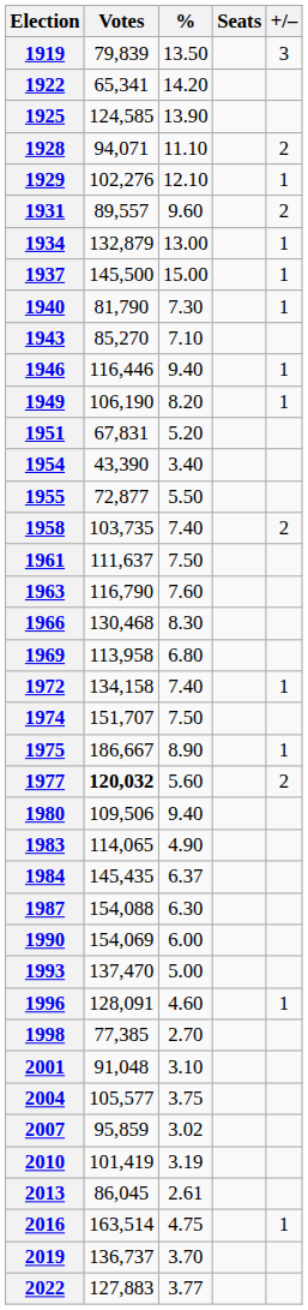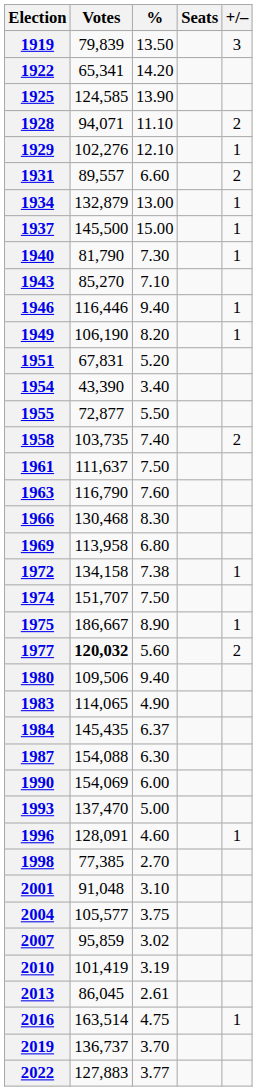 <table class="wikitable" style="text-align:center">
 <tr>
 <th>Election</th>
 <th>Votes</th>
 <th>%</th>
 <th>Seats</th>
 <th>+/–</th>
 </tr>
 <tr>
 <th><a href='#'>1919</a></th>
 <td>79,839</td>
 <td>13.50</td>
 <td></td>
 <td> 3</td>
 </tr>
 <tr>
 <th><a href='#'>1922</a></th>
 <td>65,341</td>
 <td>14.20</td>
 <td></td>
 <td></td>
 </tr>
 <tr>
 <th><a href='#'>1925</a></th>
 <td>124,585</td>
 <td>13.90</td>
 <td></td>
 <td></td>
 </tr>
 <tr>
 <th><a href='#'>1928</a></th>
 <td>94,071</td>
 <td>11.10</td>
 <td></td>
 <td> 2</td>
 </tr>
 <tr>
 <th><a href='#'>1929</a></th>
 <td>102,276</td>
 <td>12.10</td>
 <td></td>
 <td> 1</td>
 </tr>
 <tr>
 <th><a href='#'>1931</a></th>
 <td>89,557</td>
-<td>9.60</td>
+<td>6.60</td>
 <td></td>
 <td> 2</td>
 </tr>
 <tr>
 <th><a href='#'>1934</a></th>
 <td>132,879</td>
 <td>13.00</td>
 <td></td>
 <td> 1</td>
 </tr>
 <tr>
 <th><a href='#'>1937</a></th>
 <td>145,500</td>
 <td>15.00</td>
 <td></td>
 <td> 1</td>
 </tr>
 <tr>
 <th><a href='#'>1940</a></th>
 <td>81,790</td>
 <td>7.30</td>
 <td></td>
 <td> 1</td>
 </tr>
 <tr>
 <th><a href='#'>1943</a></th>
 <td>85,270</td>
 <td>7.10</td>
 <td></td>
 <td></td>
 </tr>
 <tr>
 <th><a href='#'>1946</a></th>
 <td>116,446</td>
 <td>9.40</td>
 <td></td>
 <td> 1</td>
 </tr>
 <tr>
 <th><a href='#'>1949</a></th>
 <td>106,190</td>
 <td>8.20</td>
 <td></td>
 <td> 1</td>
 </tr>
 <tr>
 <th><a href='#'>1951</a></th>
 <td>67,831</td>
 <td>5.20</td>
 <td></td>
 <td></td>
 </tr>
 <tr>
 <th><a href='#'>1954</a></th>
 <td>43,390</td>
 <td>3.40</td>
 <td></td>
 <td></td>
 </tr>
 <tr>
 <th><a href='#'>1955</a></th>
 <td>72,877</td>
 <td>5.50</td>
 <td></td>
 <td></td>
 </tr>
 <tr>
 <th><a href='#'>1958</a></th>
 <td>103,735</td>
 <td>7.40</td>
 <td></td>
 <td> 2</td>
 </tr>
 <tr>
 <th><a href='#'>1961</a></th>
 <td>111,637</td>
 <td>7.50</td>
 <td></td>
 <td></td>
 </tr>
 <tr>
 <th><a href='#'>1963</a></th>
 <td>116,790</td>
 <td>7.60</td>
 <td></td>
 <td></td>
 </tr>
 <tr>
 <th><a href='#'>1966</a></th>
 <td>130,468</td>
 <td>8.30</td>
 <td></td>
 <td></td>
 </tr>
 <tr>
 <th><a href='#'>1969</a></th>
 <td>113,958</td>
 <td>6.80</td>
 <td></td>
 <td></td>
 </tr>
 <tr>
 <th><a href='#'>1972</a></th>
 <td>134,158</td>
-<td>7.40</td>
+<td>7.38</td>
 <td></td>
 <td> 1</td>
 </tr>
 <tr>
 <th><a href='#'>1974</a></th>
 <td>151,707</td>
 <td>7.50</td>
 <td></td>
 <td></td>
 </tr>
 <tr>
 <th><a href='#'>1975</a></th>
 <td>186,667</td>
 <td>8.90</td>
 <td></td>
 <td> 1</td>
 </tr>
 <tr>
 <th><a href='#'>1977</a></th>
 <td><strong>120,032</strong></td>
 <td>5.60</td>
 <td></td>
 <td> 2</td>
 </tr>
 <tr>
 <th><a href='#'>1980</a></th>
 <td>109,506</td>
 <td>9.40</td>
 <td></td>
 <td></td>
 </tr>
 <tr>
 <th><a href='#'>1983</a></th>
 <td>114,065</td>
 <td>4.90</td>
 <td></td>
 <td></td>
 </tr>
 <tr>
 <th><a href='#'>1984</a></th>
 <td>145,435</td>
 <td>6.37</td>
 <td></td>
 <td></td>
 </tr>
 <tr>
 <th><a href='#'>1987</a></th>
 <td>154,088</td>
 <td>6.30</td>
 <td></td>
 <td></td>
 </tr>
 <tr>
 <th><a href='#'>1990</a></th>
 <td>154,069</td>
 <td>6.00</td>
 <td></td>
 <td></td>
 </tr>
 <tr>
 <th><a href='#'>1993</a></th>
 <td>137,470</td>
 <td>5.00</td>
 <td></td>
 <td></td>
 </tr>
 <tr>
 <th><a href='#'>1996</a></th>
 <td>128,091</td>
 <td>4.60</td>
 <td></td>
 <td> 1</td>
 </tr>
 <tr>
 <th><a href='#'>1998</a></th>
 <td>77,385</td>
 <td>2.70</td>
 <td></td>
 <td></td>
 </tr>
 <tr>
 <th><a href='#'>2001</a></th>
 <td>91,048</td>
 <td>3.10</td>
 <td></td>
 <td></td>
 </tr>
 <tr>
 <th><a href='#'>2004</a></th>
 <td>105,577</td>
 <td>3.75</td>
 <td></td>
 <td></td>
 </tr>
 <tr>
 <th><a href='#'>2007</a></th>
 <td>95,859</td>
 <td>3.02</td>
 <td></td>
 <td></td>
 </tr>
 <tr>
 <th><a href='#'>2010</a></th>
 <td>101,419</td>
 <td>3.19</td>
 <td></td>
 <td></td>
 </tr>
 <tr>
 <th><a href='#'>2013</a></th>
 <td>86,045</td>
 <td>2.61</td>
 <td></td>
 <td></td>
 </tr>
 <tr>
 <th><a href='#'>2016</a></th>
 <td>163,514</td>
 <td>4.75</td>
 <td></td>
 <td> 1</td>
 </tr>
 <tr>
 <th><a href='#'>2019</a></th>
 <td>136,737</td>
 <td>3.70</td>
 <td></td>
 <td></td>
 </tr>
 <tr>
 <th><a href='#'>2022</a></th>
 <td>127,883</td>
 <td>3.77</td>
 <td></td>
 <td></td>
 </tr>
 </table>
